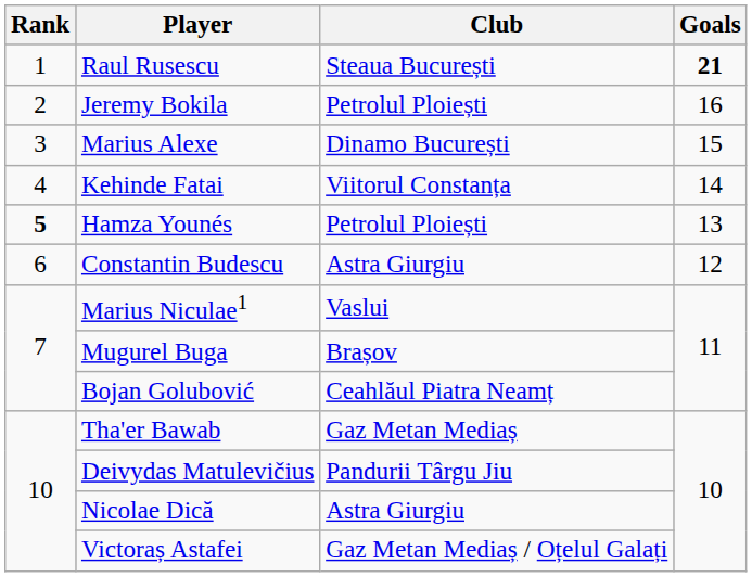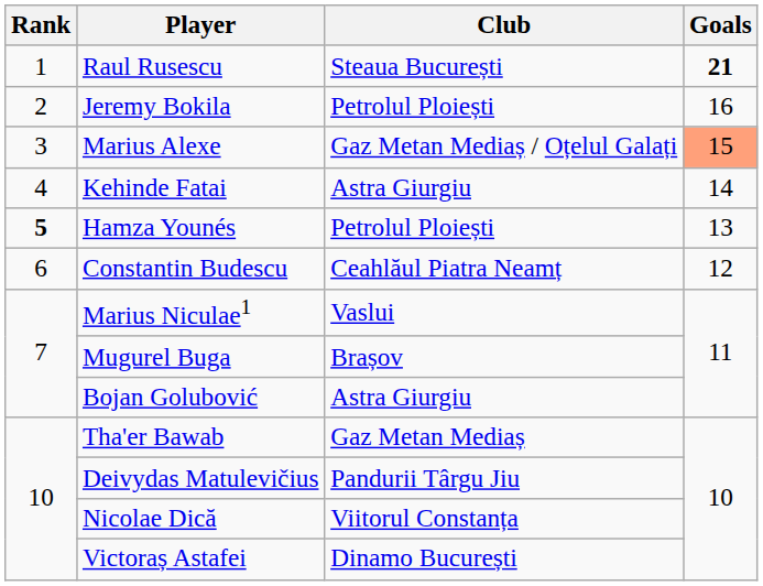 <table class="wikitable sortable" style="text-align:center">
 <tr>
 <th>Rank</th>
 <th>Player</th>
 <th>Club</th>
 <th>Goals</th>
 </tr>
 <tr>
 <td>1</td>
 <td align="left"> <a href='#'>Raul Rusescu</a></td>
 <td align="left"><a href='#'>Steaua București</a></td>
 <td align=center><strong>21</strong></td>
 </tr>
 <tr>
 <td>2</td>
 <td align="left"> <a href='#'>Jeremy Bokila</a></td>
 <td align="left"><a href='#'>Petrolul Ploiești</a></td>
 <td align=center>16</td>
 </tr>
 <tr>
 <td>3</td>
 <td align="left"> <a href='#'>Marius Alexe</a></td>
-<td align="left"><a href='#'>Dinamo București</a></td>
-<td align=center>15</td>
+<td align="left"><a href='#'>Gaz Metan Mediaș</a> / <a href='#'>Oțelul Galați</a></td>
+<td align=center style="background: lightsalmon;">15</td>
 </tr>
 <tr>
 <td>4</td>
 <td align="left"> <a href='#'>Kehinde Fatai</a></td>
-<td align="left"><a href='#'>Viitorul Constanța</a></td>
+<td align="left"><a href='#'>Astra Giurgiu</a></td>
 <td align=center>14</td>
 </tr>
 <tr>
 <td><strong>5</strong></td>
 <td align="left"> <a href='#'>Hamza Younés</a></td>
 <td align="left"><a href='#'>Petrolul Ploiești</a></td>
 <td align=center>13</td>
 </tr>
 <tr>
 <td>6</td>
 <td align="left"> <a href='#'>Constantin Budescu</a></td>
-<td align="left"><a href='#'>Astra Giurgiu</a></td>
+<td align="left"><a href='#'>Ceahlăul Piatra Neamț</a></td>
 <td align=center>12</td>
 </tr>
 <tr>
 <td rowspan="3">7</td>
 <td align="left"> <a href='#'>Marius Niculae</a><sup>1</sup></td>
 <td align="left"><a href='#'>Vaslui</a></td>
 <td rowspan="3">11</td>
 </tr>
 <tr>
 <td align="left"> <a href='#'>Mugurel Buga</a></td>
 <td align="left"><a href='#'>Brașov</a></td>
 </tr>
 <tr>
 <td align="left"> <a href='#'>Bojan Golubović</a></td>
-<td align="left"><a href='#'>Ceahlăul Piatra Neamț</a></td>
+<td align="left"><a href='#'>Astra Giurgiu</a></td>
 </tr>
 <tr>
 <td rowspan="4">10</td>
 <td align="left"> <a href='#'>Tha'er Bawab</a></td>
 <td align="left"><a href='#'>Gaz Metan Mediaș</a></td>
 <td rowspan="4">10</td>
 </tr>
 <tr>
 <td align="left"> <a href='#'>Deivydas Matulevičius</a></td>
 <td align="left"><a href='#'>Pandurii Târgu Jiu</a></td>
 </tr>
 <tr>
 <td align="left"> <a href='#'>Nicolae Dică</a></td>
-<td align="left"><a href='#'>Astra Giurgiu</a></td>
+<td align="left"><a href='#'>Viitorul Constanța</a></td>
 </tr>
 <tr>
 <td align="left"> <a href='#'>Victoraș Astafei</a></td>
-<td align="left"><a href='#'>Gaz Metan Mediaș</a> / <a href='#'>Oțelul Galați</a></td>
+<td align="left"><a href='#'>Dinamo București</a></td>
 </tr>
 </table>
